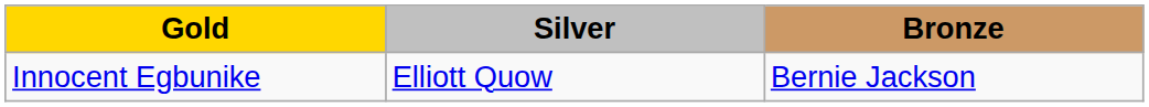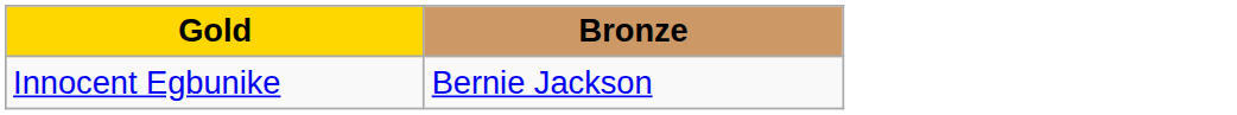 <table class="wikitable" style="text-align:left">
 <tr align="center">
 <td width=200 bgcolor=gold><strong>Gold</strong></td>
-<td width=200 bgcolor=silver><strong>Silver</strong></td>
 <td width=200 bgcolor=CC9966><strong>Bronze</strong></td>
 </tr>
 <tr>
 <td><a href='#'>Innocent Egbunike</a><br><em></em></td>
-<td><a href='#'>Elliott Quow</a><br><em></em></td>
 <td><a href='#'>Bernie Jackson</a><br><em></em></td>
 </tr>
 </table>
